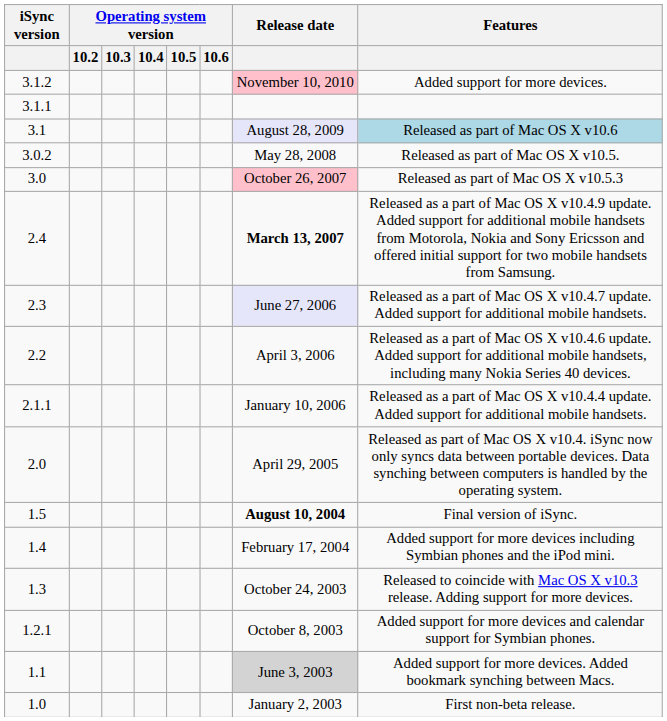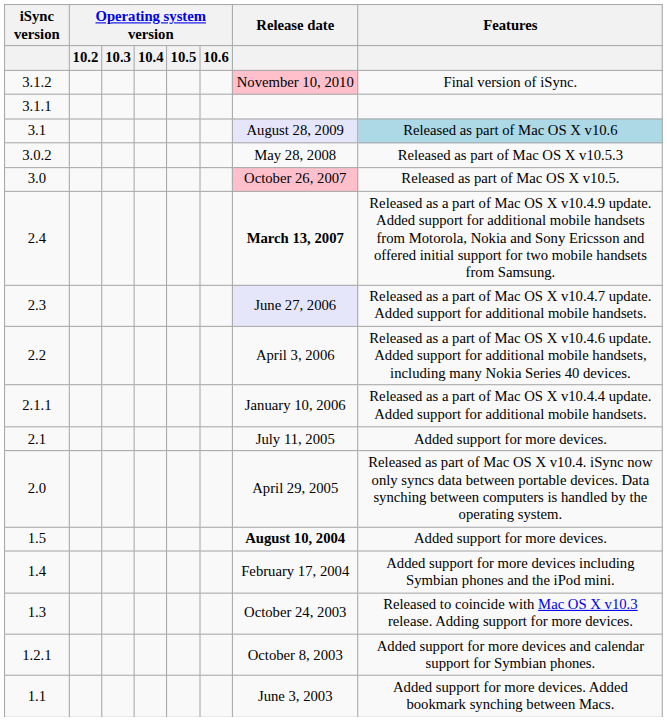 <table class="wikitable" style="text-align: center; font-size: 85%;">
 <tr>
 <th width="10%">iSync version</th>
 <th colspan="5" width="20%"><a href='#'>Operating system</a> version</th>
 <th width="20%">Release date</th>
 <th width="50%">Features</th>
 </tr>
 <tr>
 <th></th>
 <th>10.2</th>
 <th>10.3</th>
 <th>10.4</th>
 <th>10.5</th>
 <th>10.6</th>
 <th></th>
 <th></th>
 </tr>
 <tr>
 <td>3.1.2</td>
 <td></td>
 <td></td>
 <td></td>
 <td></td>
 <td></td>
 <td style="background: pink;">November 10, 2010</td>
-<td>Added support for more devices.</td>
+<td>Final version of iSync.</td>
 </tr>
 <tr>
 <td>3.1.1</td>
 <td></td>
 <td></td>
 <td></td>
 <td></td>
 <td></td>
 <td></td>
 <td></td>
 </tr>
 <tr>
 <td>3.1</td>
 <td></td>
 <td></td>
 <td></td>
 <td></td>
 <td></td>
 <td style="background: lavender;">August 28, 2009</td>
 <td style="background: lightblue;">Released as part of Mac OS X v10.6</td>
 </tr>
 <tr>
 <td>3.0.2</td>
 <td></td>
 <td></td>
 <td></td>
 <td></td>
 <td></td>
 <td>May 28, 2008</td>
-<td>Released as part of Mac OS X v10.5.</td>
+<td>Released as part of Mac OS X v10.5.3</td>
 </tr>
 <tr>
 <td>3.0</td>
 <td></td>
 <td></td>
 <td></td>
 <td></td>
 <td></td>
 <td style="background: pink;">October 26, 2007</td>
-<td>Released as part of Mac OS X v10.5.3</td>
+<td>Released as part of Mac OS X v10.5.</td>
 </tr>
 <tr>
 <td>2.4</td>
 <td></td>
 <td></td>
 <td></td>
 <td></td>
 <td></td>
 <td><strong>March 13, 2007</strong></td>
 <td>Released as a part of Mac OS X v10.4.9 update. Added support for additional mobile handsets from Motorola, Nokia and Sony Ericsson and  offered initial support for two mobile handsets from Samsung.</td>
 </tr>
 <tr>
 <td>2.3</td>
 <td></td>
 <td></td>
 <td></td>
 <td></td>
 <td></td>
 <td style="background: lavender;">June 27, 2006</td>
 <td>Released as a part of Mac OS X v10.4.7 update. Added support for additional mobile handsets.</td>
 </tr>
 <tr>
 <td>2.2</td>
 <td></td>
 <td></td>
 <td></td>
 <td></td>
 <td></td>
 <td>April 3, 2006</td>
 <td>Released as a part of Mac OS X v10.4.6 update. Added support for additional mobile handsets, including many Nokia Series 40 devices.</td>
 </tr>
 <tr>
 <td>2.1.1</td>
 <td></td>
 <td></td>
 <td></td>
 <td></td>
 <td></td>
 <td>January 10, 2006</td>
 <td>Released as a part of Mac OS X v10.4.4 update. Added support for additional mobile handsets.</td>
 </tr>
 <tr>
+<td>2.1</td>
+<td></td>
+<td></td>
+<td></td>
+<td></td>
+<td></td>
+<td>July 11, 2005</td>
+<td>Added support for more devices.</td>
+</tr>
+<tr>
 <td>2.0</td>
 <td></td>
 <td></td>
 <td></td>
 <td></td>
 <td></td>
 <td>April 29, 2005</td>
 <td>Released as part of Mac OS X v10.4. iSync now only syncs data between portable devices. Data synching between computers is handled by the operating system.</td>
 </tr>
 <tr>
 <td>1.5</td>
 <td></td>
 <td></td>
 <td></td>
 <td></td>
 <td></td>
 <td><strong>August 10, 2004</strong></td>
-<td>Final version of iSync.</td>
+<td>Added support for more devices.</td>
 </tr>
 <tr>
 <td>1.4</td>
 <td></td>
 <td></td>
 <td></td>
 <td></td>
 <td></td>
 <td>February 17, 2004</td>
 <td>Added support for more devices including Symbian phones and the iPod mini.</td>
 </tr>
 <tr>
 <td>1.3</td>
 <td></td>
 <td></td>
 <td></td>
 <td></td>
 <td></td>
 <td>October 24, 2003</td>
 <td>Released to coincide with <a href='#'>Mac OS X v10.3</a> release. Adding support for more devices.</td>
 </tr>
 <tr>
 <td>1.2.1</td>
 <td></td>
 <td></td>
 <td></td>
 <td></td>
 <td></td>
 <td>October 8, 2003</td>
 <td>Added support for more devices and calendar support for Symbian phones.</td>
 </tr>
 <tr>
 <td>1.1</td>
 <td></td>
 <td></td>
 <td></td>
 <td></td>
 <td></td>
-<td style="background: lightgrey;">June 3, 2003</td>
+<td>June 3, 2003</td>
 <td>Added support for more devices. Added bookmark synching between Macs.</td>
 </tr>
-<tr>
-<td>1.0</td>
-<td></td>
-<td></td>
-<td></td>
-<td></td>
-<td></td>
-<td>January 2, 2003</td>
-<td>First non-beta release.</td>
-</tr>
 </table>
